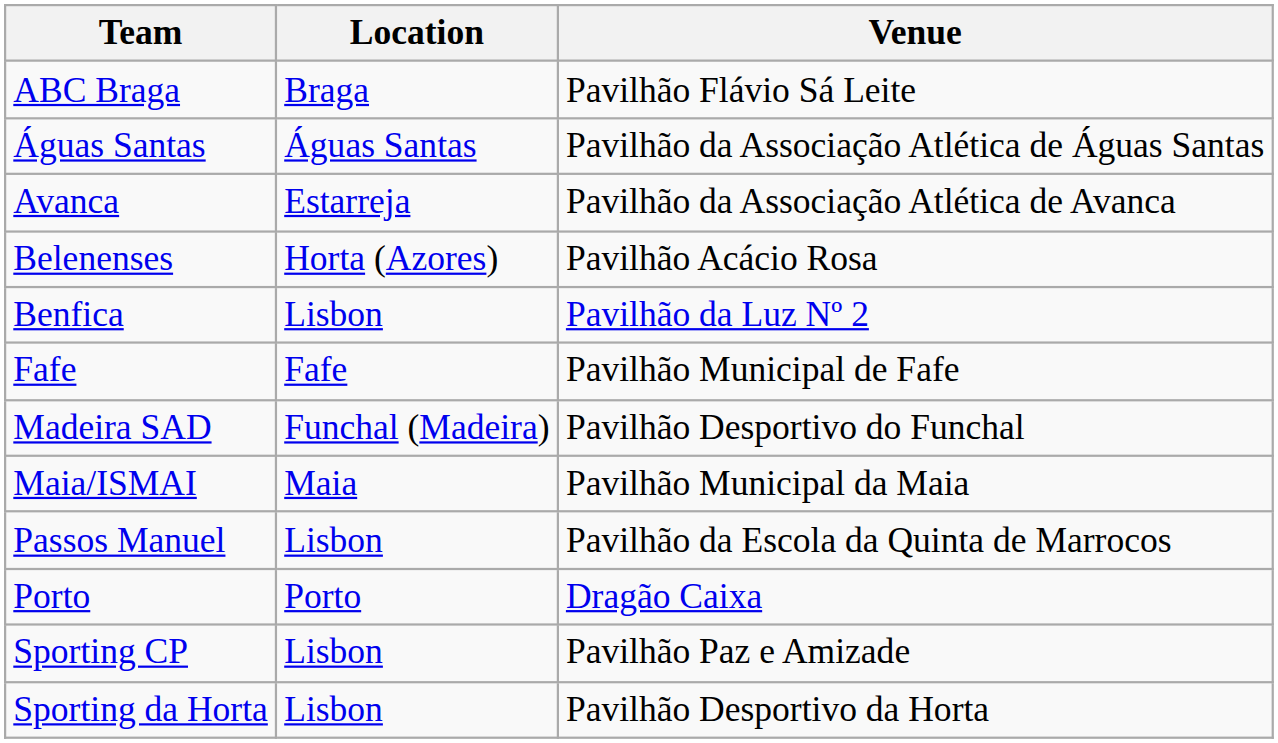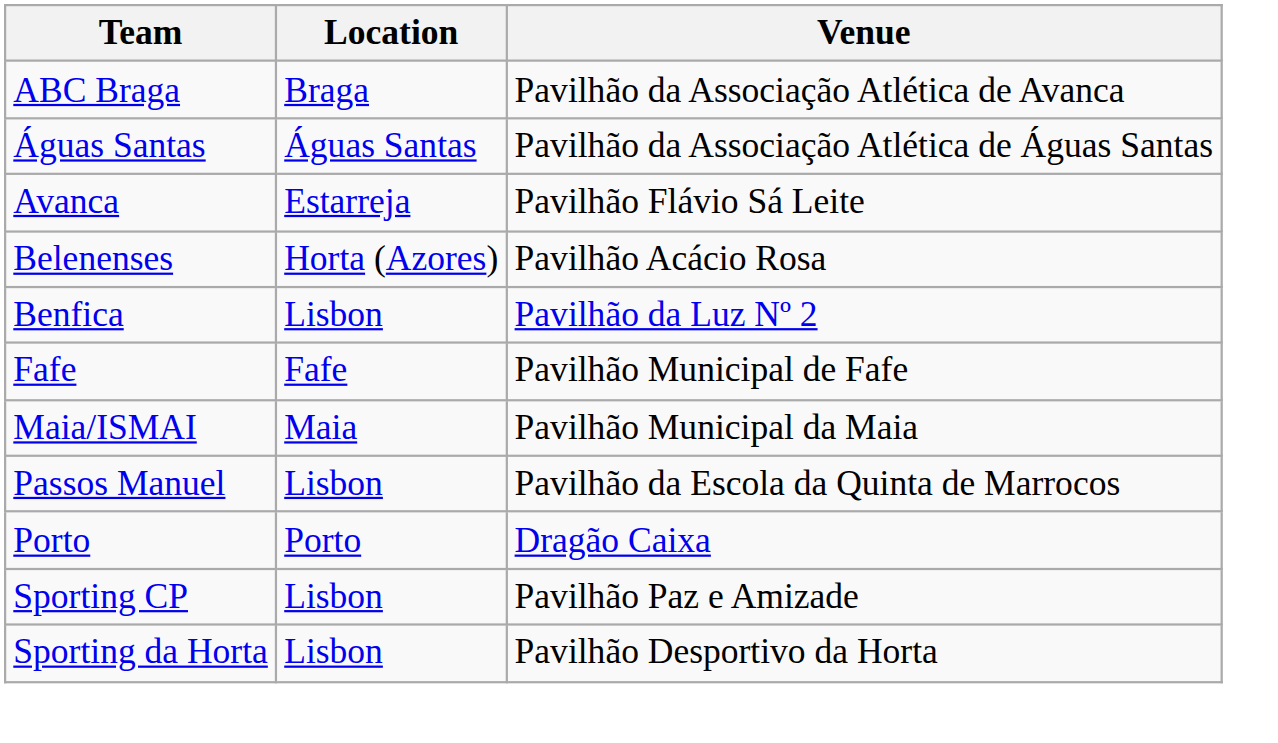 <table class="wikitable sortable">
 <tr>
 <th>Team</th>
 <th>Location</th>
 <th>Venue</th>
 </tr>
 <tr>
 <td><a href='#'>ABC Braga</a></td>
 <td><a href='#'>Braga</a></td>
-<td>Pavilhão Flávio Sá Leite</td>
+<td>Pavilhão da Associação Atlética de Avanca</td>
 </tr>
 <tr>
 <td><a href='#'>Águas Santas</a></td>
 <td><a href='#'>Águas Santas</a></td>
 <td>Pavilhão da Associação Atlética de Águas Santas</td>
 </tr>
 <tr>
 <td><a href='#'>Avanca</a></td>
 <td><a href='#'>Estarreja</a></td>
-<td>Pavilhão da Associação Atlética de Avanca</td>
+<td>Pavilhão Flávio Sá Leite</td>
 </tr>
 <tr>
 <td><a href='#'>Belenenses</a></td>
 <td><a href='#'>Horta</a> (<a href='#'>Azores</a>)</td>
 <td>Pavilhão Acácio Rosa</td>
 </tr>
 <tr>
 <td><a href='#'>Benfica</a></td>
 <td><a href='#'>Lisbon</a></td>
 <td><a href='#'>Pavilhão da Luz Nº 2</a></td>
 </tr>
 <tr>
 <td><a href='#'>Fafe</a></td>
 <td><a href='#'>Fafe</a></td>
 <td>Pavilhão Municipal de Fafe</td>
-</tr>
-<tr>
-<td><a href='#'>Madeira SAD</a></td>
-<td><a href='#'>Funchal</a> (<a href='#'>Madeira</a>)</td>
-<td>Pavilhão Desportivo do Funchal</td>
 </tr>
 <tr>
 <td><a href='#'>Maia/ISMAI</a></td>
 <td><a href='#'>Maia</a></td>
 <td>Pavilhão Municipal da Maia</td>
 </tr>
 <tr>
 <td><a href='#'>Passos Manuel</a></td>
 <td><a href='#'>Lisbon</a></td>
 <td>Pavilhão da Escola da Quinta de Marrocos</td>
 </tr>
 <tr>
 <td><a href='#'>Porto</a></td>
 <td><a href='#'>Porto</a></td>
 <td><a href='#'>Dragão Caixa</a></td>
 </tr>
 <tr>
 <td><a href='#'>Sporting CP</a></td>
 <td><a href='#'>Lisbon</a></td>
 <td>Pavilhão Paz e Amizade</td>
 </tr>
 <tr>
 <td><a href='#'>Sporting da Horta</a></td>
 <td><a href='#'>Lisbon</a></td>
 <td>Pavilhão Desportivo da Horta</td>
 </tr>
 </table>
